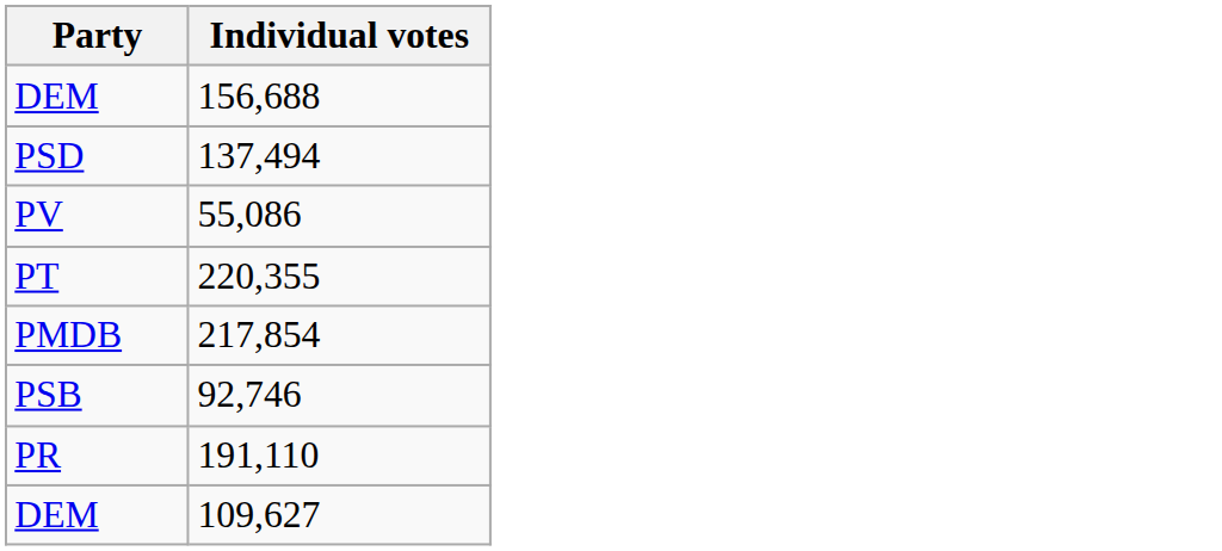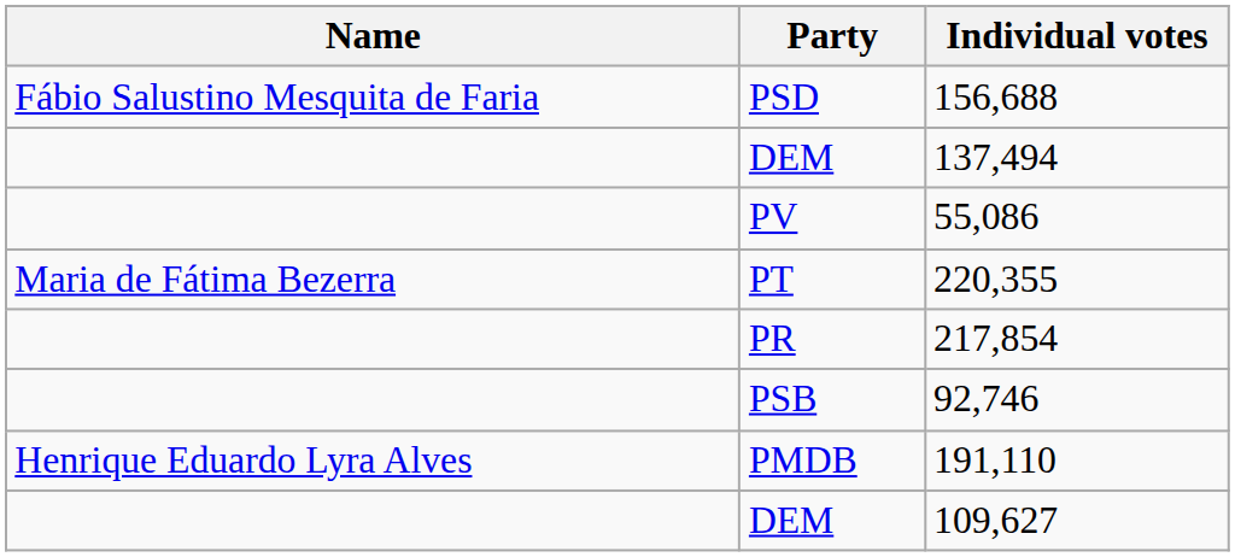 <table class="wikitable sortable">
 <tr>
+<th style="width:300px;">Name</th>
 <th style="width:70px;">Party</th>
 <th style="width:120px;">Individual votes</th>
 </tr>
 <tr>
-<td><a href='#'>DEM</a></td>
+<td><a href='#'>Fábio Salustino Mesquita de Faria</a></td>
+<td><a href='#'>PSD</a></td>
 <td>156,688</td>
 </tr>
 <tr>
-<td><a href='#'>PSD</a></td>
+<td></td>
+<td><a href='#'>DEM</a></td>
 <td>137,494</td>
 </tr>
 <tr>
+<td></td>
 <td><a href='#'>PV</a></td>
 <td>55,086</td>
 </tr>
 <tr>
+<td><a href='#'>Maria de Fátima Bezerra</a></td>
 <td><a href='#'>PT</a></td>
 <td>220,355</td>
 </tr>
 <tr>
-<td><a href='#'>PMDB</a></td>
+<td></td>
+<td><a href='#'>PR</a></td>
 <td>217,854</td>
 </tr>
 <tr>
+<td></td>
 <td><a href='#'>PSB</a></td>
 <td>92,746</td>
 </tr>
 <tr>
-<td><a href='#'>PR</a></td>
+<td><a href='#'>Henrique Eduardo Lyra Alves</a></td>
+<td><a href='#'>PMDB</a></td>
 <td>191,110</td>
 </tr>
 <tr>
+<td></td>
 <td><a href='#'>DEM</a></td>
 <td>109,627</td>
 </tr>
 </table>
